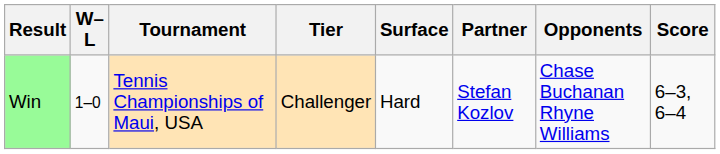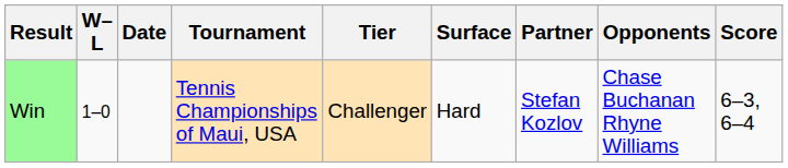 <table class="sortable wikitable">
 <tr>
 <th>Result</th>
 <th class="unsortable">W–L</th>
+<th>Date</th>
 <th>Tournament</th>
 <th>Tier</th>
 <th>Surface</th>
 <th>Partner</th>
 <th>Opponents</th>
 <th class="unsortable">Score</th>
 </tr>
 <tr>
 <td bgcolor=98FB98>Win</td>
 <td><small>1–0</small></td>
+<td><a href='#'></a></td>
 <td style="background:moccasin;"><a href='#'>Tennis Championships of Maui</a>, USA</td>
 <td style="background:moccasin;">Challenger</td>
 <td>Hard</td>
 <td> <a href='#'>Stefan Kozlov</a></td>
 <td> <a href='#'>Chase Buchanan</a><br> <a href='#'>Rhyne Williams</a></td>
 <td>6–3, 6–4</td>
 </tr>
 </table>
